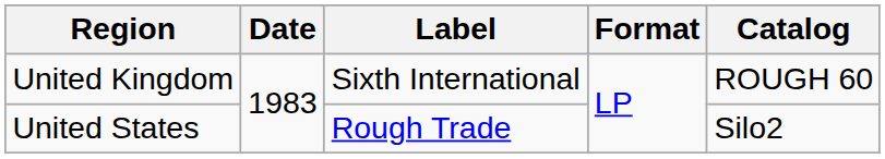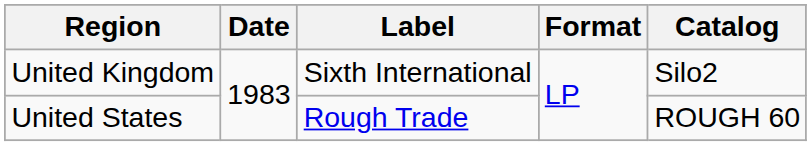 <table class="wikitable">
 <tr>
 <th>Region</th>
 <th>Date</th>
 <th>Label</th>
 <th>Format</th>
 <th>Catalog</th>
 </tr>
 <tr>
 <td>United Kingdom</td>
 <td rowspan="2">1983</td>
 <td>Sixth International</td>
 <td rowspan="2"><a href='#'>LP</a></td>
-<td>ROUGH 60</td>
+<td>Silo2</td>
 </tr>
 <tr>
 <td>United States</td>
 <td><a href='#'>Rough Trade</a></td>
-<td>Silo2</td>
+<td>ROUGH 60</td>
 </tr>
 </table>
